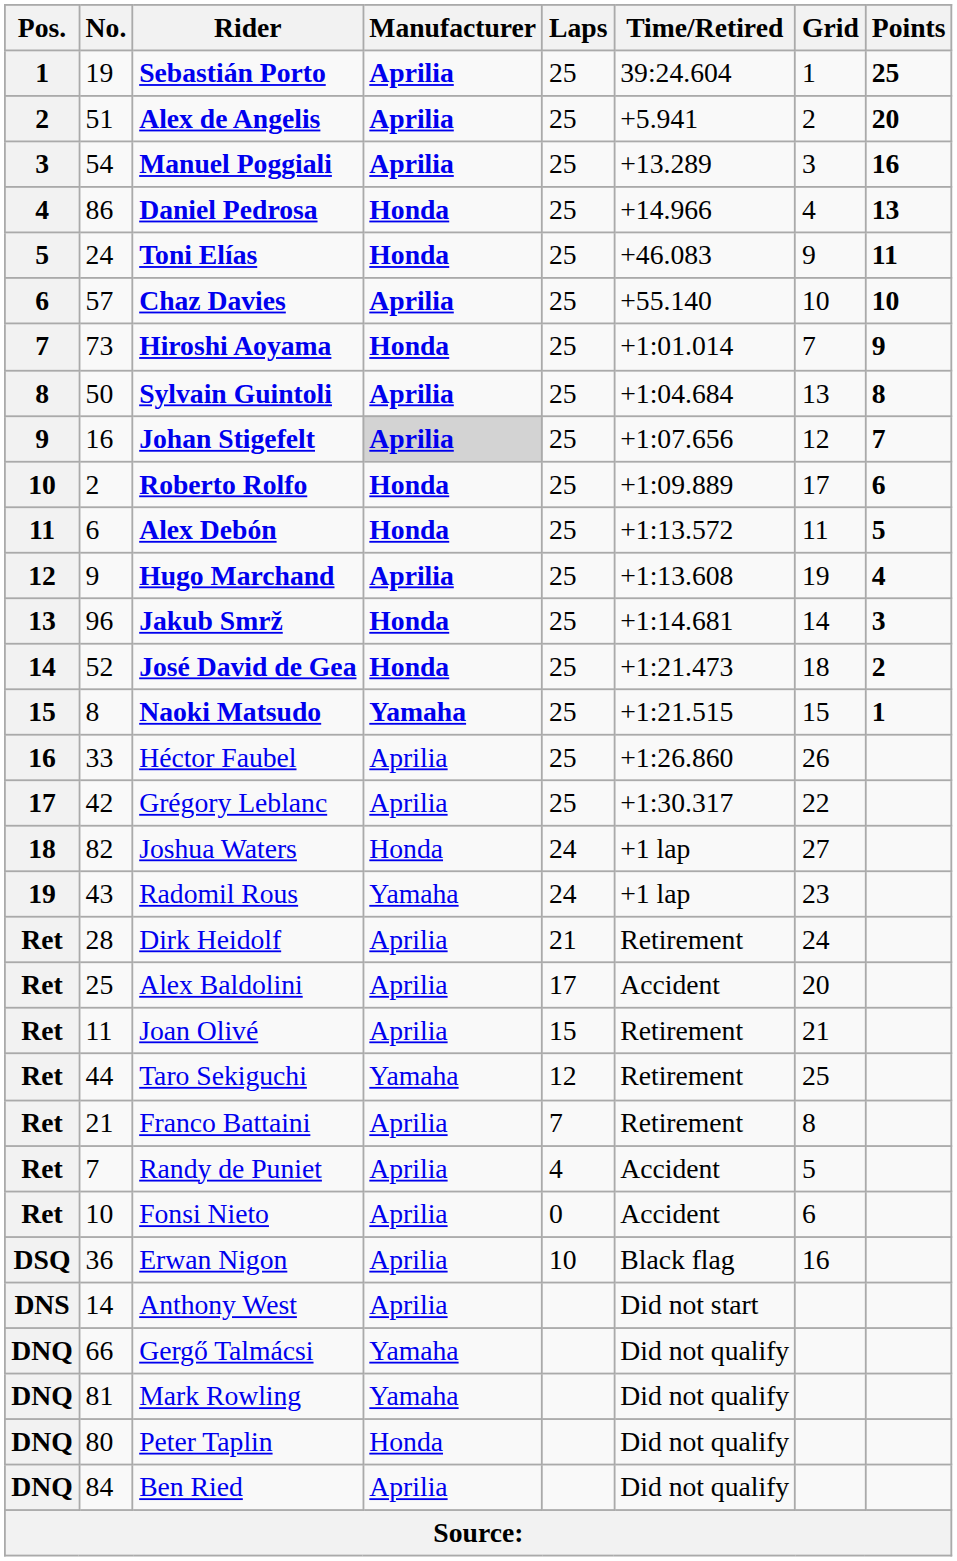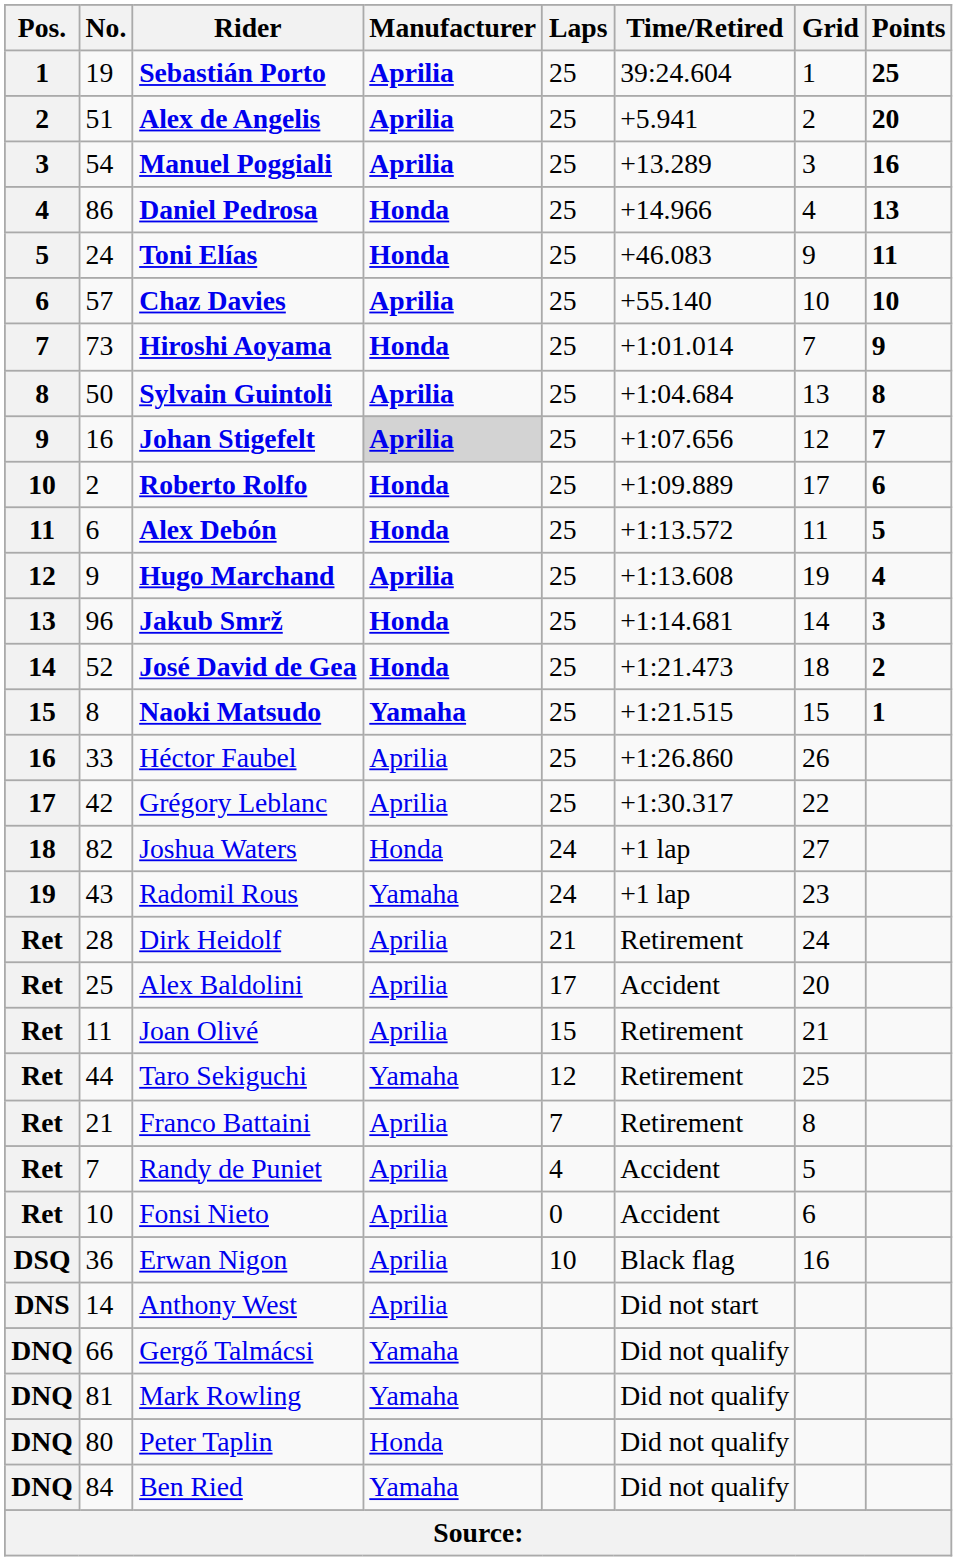 <table class="wikitable" style="font-size: 95%;">
 <tr>
 <th>Pos.</th>
 <th>No.</th>
 <th>Rider</th>
 <th>Manufacturer</th>
 <th>Laps</th>
 <th>Time/Retired</th>
 <th>Grid</th>
 <th>Points</th>
 </tr>
 <tr>
 <th>1</th>
 <td>19</td>
 <td> <strong><a href='#'>Sebastián Porto</a></strong></td>
 <td><strong><a href='#'>Aprilia</a></strong></td>
 <td>25</td>
 <td>39:24.604</td>
 <td>1</td>
 <td><strong>25</strong></td>
 </tr>
 <tr>
 <th>2</th>
 <td>51</td>
 <td> <strong><a href='#'>Alex de Angelis</a></strong></td>
 <td><strong><a href='#'>Aprilia</a></strong></td>
 <td>25</td>
 <td>+5.941</td>
 <td>2</td>
 <td><strong>20</strong></td>
 </tr>
 <tr>
 <th>3</th>
 <td>54</td>
 <td> <strong><a href='#'>Manuel Poggiali</a></strong></td>
 <td><strong><a href='#'>Aprilia</a></strong></td>
 <td>25</td>
 <td>+13.289</td>
 <td>3</td>
 <td><strong>16</strong></td>
 </tr>
 <tr>
 <th>4</th>
 <td>86</td>
 <td> <strong><a href='#'>Daniel Pedrosa</a></strong></td>
 <td><strong><a href='#'>Honda</a></strong></td>
 <td>25</td>
 <td>+14.966</td>
 <td>4</td>
 <td><strong>13</strong></td>
 </tr>
 <tr>
 <th>5</th>
 <td>24</td>
 <td> <strong><a href='#'>Toni Elías</a></strong></td>
 <td><strong><a href='#'>Honda</a></strong></td>
 <td>25</td>
 <td>+46.083</td>
 <td>9</td>
 <td><strong>11</strong></td>
 </tr>
 <tr>
 <th>6</th>
 <td>57</td>
 <td> <strong><a href='#'>Chaz Davies</a></strong></td>
 <td><strong><a href='#'>Aprilia</a></strong></td>
 <td>25</td>
 <td>+55.140</td>
 <td>10</td>
 <td><strong>10</strong></td>
 </tr>
 <tr>
 <th>7</th>
 <td>73</td>
 <td> <strong><a href='#'>Hiroshi Aoyama</a></strong></td>
 <td><strong><a href='#'>Honda</a></strong></td>
 <td>25</td>
 <td>+1:01.014</td>
 <td>7</td>
 <td><strong>9</strong></td>
 </tr>
 <tr>
 <th>8</th>
 <td>50</td>
 <td> <strong><a href='#'>Sylvain Guintoli</a></strong></td>
 <td><strong><a href='#'>Aprilia</a></strong></td>
 <td>25</td>
 <td>+1:04.684</td>
 <td>13</td>
 <td><strong>8</strong></td>
 </tr>
 <tr>
 <th>9</th>
 <td>16</td>
 <td> <strong><a href='#'>Johan Stigefelt</a></strong></td>
 <td style="background: lightgrey;"><strong><a href='#'>Aprilia</a></strong></td>
 <td>25</td>
 <td>+1:07.656</td>
 <td>12</td>
 <td><strong>7</strong></td>
 </tr>
 <tr>
 <th>10</th>
 <td>2</td>
 <td> <strong><a href='#'>Roberto Rolfo</a></strong></td>
 <td><strong><a href='#'>Honda</a></strong></td>
 <td>25</td>
 <td>+1:09.889</td>
 <td>17</td>
 <td><strong>6</strong></td>
 </tr>
 <tr>
 <th>11</th>
 <td>6</td>
 <td> <strong><a href='#'>Alex Debón</a></strong></td>
 <td><strong><a href='#'>Honda</a></strong></td>
 <td>25</td>
 <td>+1:13.572</td>
 <td>11</td>
 <td><strong>5</strong></td>
 </tr>
 <tr>
 <th>12</th>
 <td>9</td>
 <td> <strong><a href='#'>Hugo Marchand</a></strong></td>
 <td><strong><a href='#'>Aprilia</a></strong></td>
 <td>25</td>
 <td>+1:13.608</td>
 <td>19</td>
 <td><strong>4</strong></td>
 </tr>
 <tr>
 <th>13</th>
 <td>96</td>
 <td> <strong><a href='#'>Jakub Smrž</a></strong></td>
 <td><strong><a href='#'>Honda</a></strong></td>
 <td>25</td>
 <td>+1:14.681</td>
 <td>14</td>
 <td><strong>3</strong></td>
 </tr>
 <tr>
 <th>14</th>
 <td>52</td>
 <td> <strong><a href='#'>José David de Gea</a></strong></td>
 <td><strong><a href='#'>Honda</a></strong></td>
 <td>25</td>
 <td>+1:21.473</td>
 <td>18</td>
 <td><strong>2</strong></td>
 </tr>
 <tr>
 <th>15</th>
 <td>8</td>
 <td> <strong><a href='#'>Naoki Matsudo</a></strong></td>
 <td><strong><a href='#'>Yamaha</a></strong></td>
 <td>25</td>
 <td>+1:21.515</td>
 <td>15</td>
 <td><strong>1</strong></td>
 </tr>
 <tr>
 <th>16</th>
 <td>33</td>
 <td> <a href='#'>Héctor Faubel</a></td>
 <td><a href='#'>Aprilia</a></td>
 <td>25</td>
 <td>+1:26.860</td>
 <td>26</td>
 <td></td>
 </tr>
 <tr>
 <th>17</th>
 <td>42</td>
 <td> <a href='#'>Grégory Leblanc</a></td>
 <td><a href='#'>Aprilia</a></td>
 <td>25</td>
 <td>+1:30.317</td>
 <td>22</td>
 <td></td>
 </tr>
 <tr>
 <th>18</th>
 <td>82</td>
 <td> <a href='#'>Joshua Waters</a></td>
 <td><a href='#'>Honda</a></td>
 <td>24</td>
 <td>+1 lap</td>
 <td>27</td>
 <td></td>
 </tr>
 <tr>
 <th>19</th>
 <td>43</td>
 <td> <a href='#'>Radomil Rous</a></td>
 <td><a href='#'>Yamaha</a></td>
 <td>24</td>
 <td>+1 lap</td>
 <td>23</td>
 <td></td>
 </tr>
 <tr>
 <th>Ret</th>
 <td>28</td>
 <td> <a href='#'>Dirk Heidolf</a></td>
 <td><a href='#'>Aprilia</a></td>
 <td>21</td>
 <td>Retirement</td>
 <td>24</td>
 <td></td>
 </tr>
 <tr>
 <th>Ret</th>
 <td>25</td>
 <td> <a href='#'>Alex Baldolini</a></td>
 <td><a href='#'>Aprilia</a></td>
 <td>17</td>
 <td>Accident</td>
 <td>20</td>
 <td></td>
 </tr>
 <tr>
 <th>Ret</th>
 <td>11</td>
 <td> <a href='#'>Joan Olivé</a></td>
 <td><a href='#'>Aprilia</a></td>
 <td>15</td>
 <td>Retirement</td>
 <td>21</td>
 <td></td>
 </tr>
 <tr>
 <th>Ret</th>
 <td>44</td>
 <td> <a href='#'>Taro Sekiguchi</a></td>
 <td><a href='#'>Yamaha</a></td>
 <td>12</td>
 <td>Retirement</td>
 <td>25</td>
 <td></td>
 </tr>
 <tr>
 <th>Ret</th>
 <td>21</td>
 <td> <a href='#'>Franco Battaini</a></td>
 <td><a href='#'>Aprilia</a></td>
 <td>7</td>
 <td>Retirement</td>
 <td>8</td>
 <td></td>
 </tr>
 <tr>
 <th>Ret</th>
 <td>7</td>
 <td> <a href='#'>Randy de Puniet</a></td>
 <td><a href='#'>Aprilia</a></td>
 <td>4</td>
 <td>Accident</td>
 <td>5</td>
 <td></td>
 </tr>
 <tr>
 <th>Ret</th>
 <td>10</td>
 <td> <a href='#'>Fonsi Nieto</a></td>
 <td><a href='#'>Aprilia</a></td>
 <td>0</td>
 <td>Accident</td>
 <td>6</td>
 <td></td>
 </tr>
 <tr>
 <th>DSQ</th>
 <td>36</td>
 <td> <a href='#'>Erwan Nigon</a></td>
 <td><a href='#'>Aprilia</a></td>
 <td>10</td>
 <td>Black flag</td>
 <td>16</td>
 <td></td>
 </tr>
 <tr>
 <th>DNS</th>
 <td>14</td>
 <td> <a href='#'>Anthony West</a></td>
 <td><a href='#'>Aprilia</a></td>
 <td></td>
 <td>Did not start</td>
 <td></td>
 <td></td>
 </tr>
 <tr>
 <th>DNQ</th>
 <td>66</td>
 <td> <a href='#'>Gergő Talmácsi</a></td>
 <td><a href='#'>Yamaha</a></td>
 <td></td>
 <td>Did not qualify</td>
 <td></td>
 <td></td>
 </tr>
 <tr>
 <th>DNQ</th>
 <td>81</td>
 <td> <a href='#'>Mark Rowling</a></td>
 <td><a href='#'>Yamaha</a></td>
 <td></td>
 <td>Did not qualify</td>
 <td></td>
 <td></td>
 </tr>
 <tr>
 <th>DNQ</th>
 <td>80</td>
 <td> <a href='#'>Peter Taplin</a></td>
 <td><a href='#'>Honda</a></td>
 <td></td>
 <td>Did not qualify</td>
 <td></td>
 <td></td>
 </tr>
 <tr>
 <th>DNQ</th>
 <td>84</td>
 <td> <a href='#'>Ben Ried</a></td>
-<td><a href='#'>Aprilia</a></td>
+<td><a href='#'>Yamaha</a></td>
 <td></td>
 <td>Did not qualify</td>
 <td></td>
 <td></td>
 </tr>
 <tr>
 <th colspan=8>Source:</th>
 </tr>
 </table>
